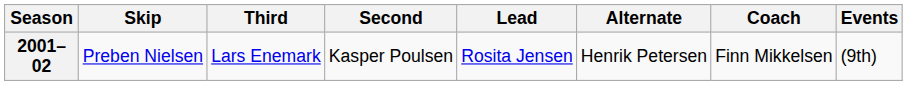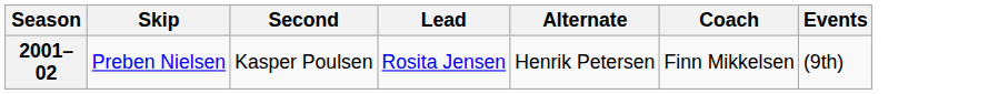 <table class="wikitable">
 <tr>
 <th scope="col" width=60>Season</th>
 <th scope="col">Skip</th>
-<th scope="col">Third</th>
 <th scope="col">Second</th>
 <th scope="col">Lead</th>
 <th scope="col">Alternate</th>
 <th scope="col">Coach</th>
 <th scope="col">Events</th>
 </tr>
 <tr>
 <th scope="row">2001–02</th>
 <td><a href='#'>Preben Nielsen</a></td>
-<td><a href='#'>Lars Enemark</a></td>
 <td>Kasper Poulsen</td>
 <td><a href='#'>Rosita Jensen</a></td>
 <td>Henrik Petersen</td>
 <td>Finn Mikkelsen</td>
 <td> (9th)</td>
 </tr>
 </table>
